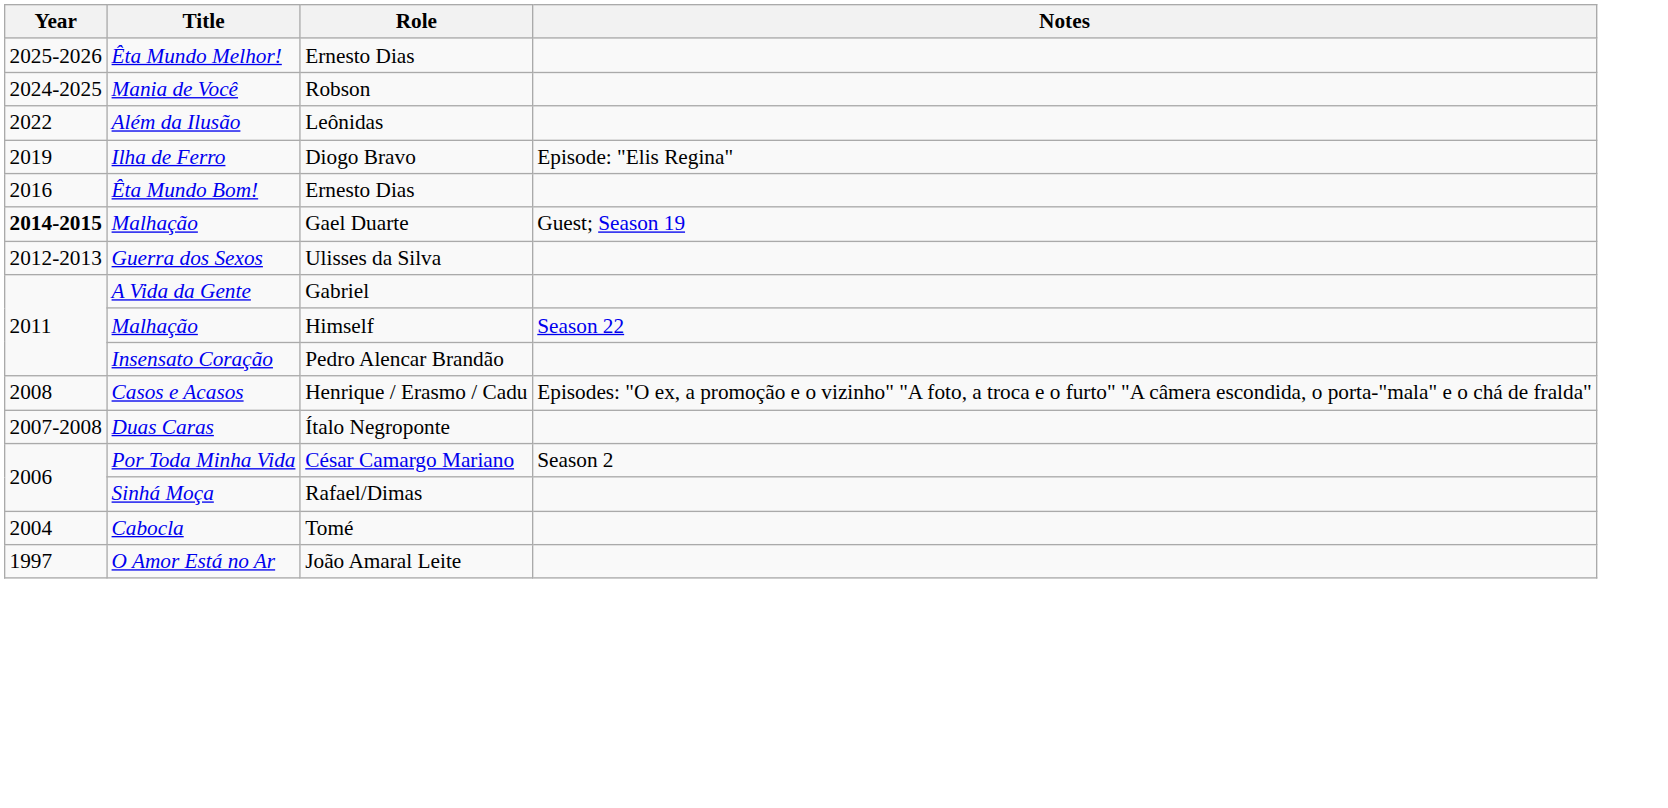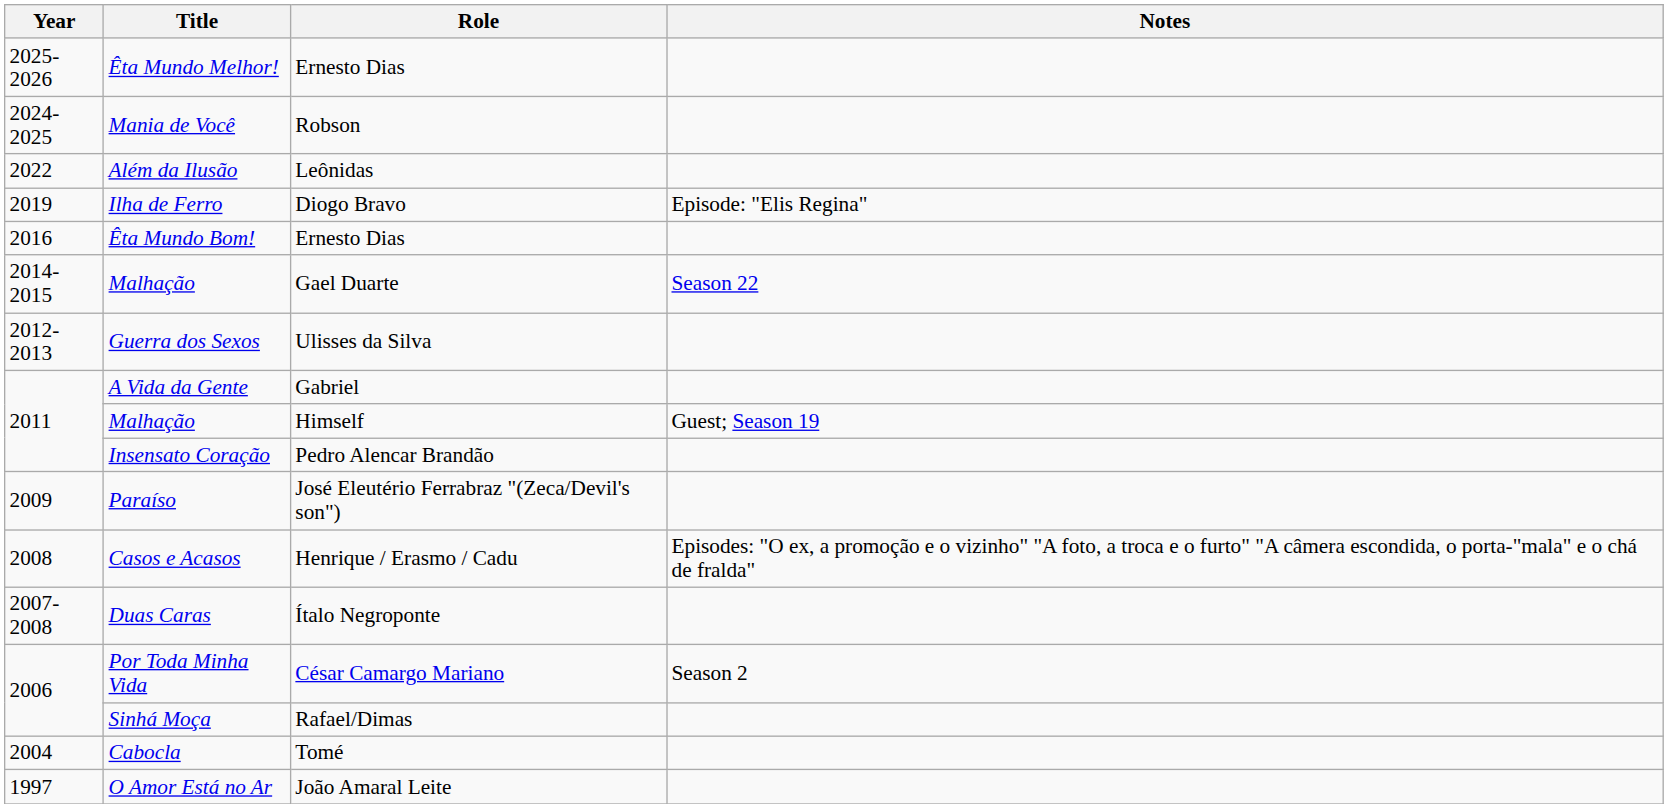 <table class="wikitable sortable">
 <tr>
 <th>Year</th>
 <th>Title</th>
 <th>Role</th>
 <th class="unsortable">Notes</th>
 </tr>
 <tr>
 <td>2025-2026</td>
 <td><em><a href='#'>Êta Mundo Melhor!</a></em></td>
 <td>Ernesto Dias</td>
 <td></td>
 </tr>
 <tr>
 <td>2024-2025</td>
 <td><em><a href='#'>Mania de Você</a></em></td>
 <td>Robson</td>
 <td></td>
 </tr>
 <tr>
 <td>2022</td>
 <td><em><a href='#'>Além da Ilusão</a></em></td>
 <td>Leônidas</td>
 <td></td>
 </tr>
 <tr>
 <td>2019</td>
 <td><em><a href='#'>Ilha de Ferro</a></em></td>
 <td>Diogo Bravo</td>
 <td>Episode: "Elis Regina"</td>
 </tr>
 <tr>
 <td>2016</td>
 <td><em><a href='#'>Êta Mundo Bom!</a></em></td>
 <td>Ernesto Dias</td>
 <td></td>
 </tr>
 <tr>
-<td><strong>2014-2015</strong></td>
+<td>2014-2015</td>
 <td><em><a href='#'>Malhação</a></em></td>
 <td>Gael Duarte</td>
-<td>Guest; <a href='#'>Season 19</a></td>
+<td><a href='#'>Season 22</a></td>
 </tr>
 <tr>
 <td>2012-2013</td>
 <td><em><a href='#'>Guerra dos Sexos</a></em></td>
 <td>Ulisses da Silva</td>
 <td></td>
 </tr>
 <tr>
 <td rowspan="3">2011</td>
 <td><em><a href='#'>A Vida da Gente</a></em></td>
 <td>Gabriel</td>
 <td></td>
 </tr>
 <tr>
 <td><em><a href='#'>Malhação</a></em></td>
 <td>Himself</td>
-<td><a href='#'>Season 22</a></td>
+<td>Guest; <a href='#'>Season 19</a></td>
 </tr>
 <tr>
 <td><em><a href='#'>Insensato Coração</a></em></td>
 <td>Pedro Alencar Brandão</td>
+<td></td>
+</tr>
+<tr>
+<td>2009</td>
+<td><em><a href='#'>Paraíso</a></em></td>
+<td>José Eleutério Ferrabraz "(Zeca/Devil's son")</td>
 <td></td>
 </tr>
 <tr>
 <td>2008</td>
 <td><em><a href='#'>Casos e Acasos</a></em></td>
 <td>Henrique / Erasmo / Cadu</td>
 <td>Episodes: "O ex, a promoção e o vizinho" "A foto, a troca e o furto" "A câmera escondida, o porta-"mala" e o chá de fralda"</td>
 </tr>
 <tr>
 <td>2007-2008</td>
 <td><em><a href='#'>Duas Caras</a></em></td>
 <td>Ítalo Negroponte</td>
 <td></td>
 </tr>
 <tr>
 <td rowspan="2">2006</td>
 <td><em><a href='#'>Por Toda Minha Vida</a></em></td>
 <td><a href='#'>César Camargo Mariano</a></td>
 <td>Season 2</td>
 </tr>
 <tr>
 <td><em><a href='#'>Sinhá Moça</a></em></td>
 <td>Rafael/Dimas</td>
 <td></td>
 </tr>
 <tr>
 <td>2004</td>
 <td><em><a href='#'>Cabocla</a></em></td>
 <td>Tomé</td>
 <td></td>
 </tr>
 <tr>
 <td>1997</td>
 <td><em><a href='#'>O Amor Está no Ar</a></em></td>
 <td>João Amaral Leite</td>
 <td></td>
 </tr>
 </table>
